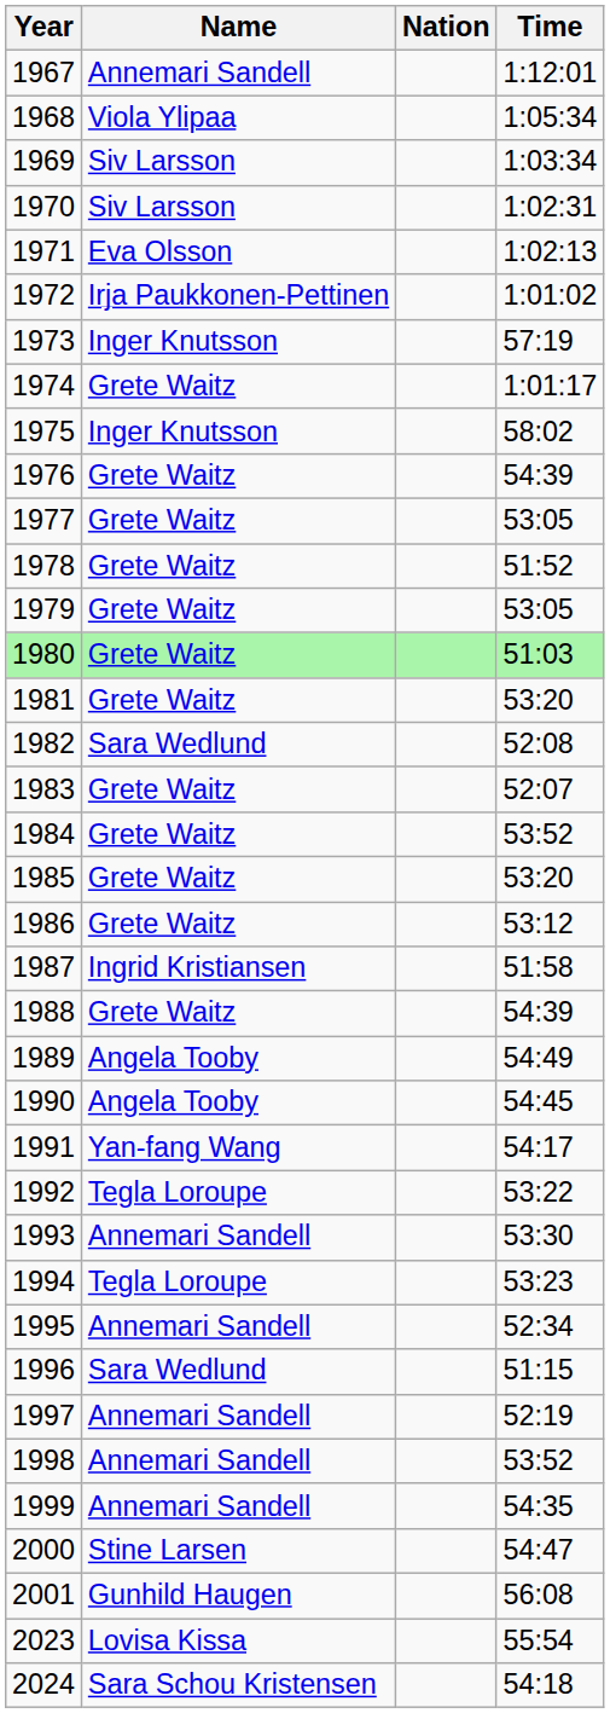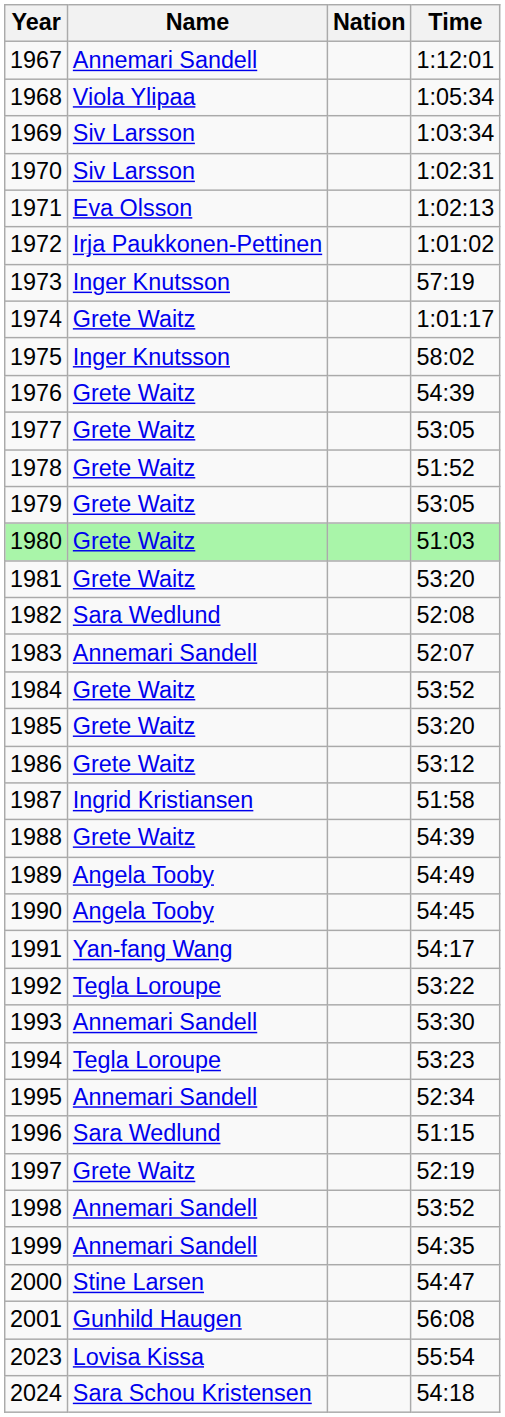 <table class=wikitable>
 <tr>
 <th>Year</th>
 <th>Name</th>
 <th>Nation</th>
 <th>Time</th>
 </tr>
 <tr>
 <td>1967</td>
 <td><a href='#'>Annemari Sandell</a></td>
 <td></td>
 <td>1:12:01</td>
 </tr>
 <tr>
 <td>1968</td>
 <td><a href='#'>Viola Ylipaa</a></td>
 <td></td>
 <td>1:05:34</td>
 </tr>
 <tr>
 <td>1969</td>
 <td><a href='#'>Siv Larsson</a></td>
 <td></td>
 <td>1:03:34</td>
 </tr>
 <tr>
 <td>1970</td>
 <td><a href='#'>Siv Larsson</a></td>
 <td></td>
 <td>1:02:31</td>
 </tr>
 <tr>
 <td>1971</td>
 <td><a href='#'>Eva Olsson</a></td>
 <td></td>
 <td>1:02:13</td>
 </tr>
 <tr>
 <td>1972</td>
 <td><a href='#'>Irja Paukkonen-Pettinen</a></td>
 <td></td>
 <td>1:01:02</td>
 </tr>
 <tr>
 <td>1973</td>
 <td><a href='#'>Inger Knutsson</a></td>
 <td></td>
 <td>57:19</td>
 </tr>
 <tr>
 <td>1974</td>
 <td><a href='#'>Grete Waitz</a></td>
 <td></td>
 <td>1:01:17</td>
 </tr>
 <tr>
 <td>1975</td>
 <td><a href='#'>Inger Knutsson</a></td>
 <td></td>
 <td>58:02</td>
 </tr>
 <tr>
 <td>1976</td>
 <td><a href='#'>Grete Waitz</a></td>
 <td></td>
 <td>54:39</td>
 </tr>
 <tr>
 <td>1977</td>
 <td><a href='#'>Grete Waitz</a></td>
 <td></td>
 <td>53:05</td>
 </tr>
 <tr>
 <td>1978</td>
 <td><a href='#'>Grete Waitz</a></td>
 <td></td>
 <td>51:52</td>
 </tr>
 <tr>
 <td>1979</td>
 <td><a href='#'>Grete Waitz</a></td>
 <td></td>
 <td>53:05</td>
 </tr>
 <tr>
 <td bgcolor=#A9F5A9>1980</td>
 <td bgcolor=#A9F5A9><a href='#'>Grete Waitz</a></td>
 <td bgcolor=#A9F5A9></td>
 <td bgcolor=#A9F5A9>51:03</td>
 </tr>
 <tr>
 <td>1981</td>
 <td><a href='#'>Grete Waitz</a></td>
 <td></td>
 <td>53:20</td>
 </tr>
 <tr>
 <td>1982</td>
 <td><a href='#'>Sara Wedlund</a></td>
 <td></td>
 <td>52:08</td>
 </tr>
 <tr>
 <td>1983</td>
-<td><a href='#'>Grete Waitz</a></td>
+<td><a href='#'>Annemari Sandell</a></td>
 <td></td>
 <td>52:07</td>
 </tr>
 <tr>
 <td>1984</td>
 <td><a href='#'>Grete Waitz</a></td>
 <td></td>
 <td>53:52</td>
 </tr>
 <tr>
 <td>1985</td>
 <td><a href='#'>Grete Waitz</a></td>
 <td></td>
 <td>53:20</td>
 </tr>
 <tr>
 <td>1986</td>
 <td><a href='#'>Grete Waitz</a></td>
 <td></td>
 <td>53:12</td>
 </tr>
 <tr>
 <td>1987</td>
 <td><a href='#'>Ingrid Kristiansen</a></td>
 <td></td>
 <td>51:58</td>
 </tr>
 <tr>
 <td>1988</td>
 <td><a href='#'>Grete Waitz</a></td>
 <td></td>
 <td>54:39</td>
 </tr>
 <tr>
 <td>1989</td>
 <td><a href='#'>Angela Tooby</a></td>
 <td></td>
 <td>54:49</td>
 </tr>
 <tr>
 <td>1990</td>
 <td><a href='#'>Angela Tooby</a></td>
 <td></td>
 <td>54:45</td>
 </tr>
 <tr>
 <td>1991</td>
 <td><a href='#'>Yan-fang Wang</a></td>
 <td></td>
 <td>54:17</td>
 </tr>
 <tr>
 <td>1992</td>
 <td><a href='#'>Tegla Loroupe</a></td>
 <td></td>
 <td>53:22</td>
 </tr>
 <tr>
 <td>1993</td>
 <td><a href='#'>Annemari Sandell</a></td>
 <td></td>
 <td>53:30</td>
 </tr>
 <tr>
 <td>1994</td>
 <td><a href='#'>Tegla Loroupe</a></td>
 <td></td>
 <td>53:23</td>
 </tr>
 <tr>
 <td>1995</td>
 <td><a href='#'>Annemari Sandell</a></td>
 <td></td>
 <td>52:34</td>
 </tr>
 <tr>
 <td>1996</td>
 <td><a href='#'>Sara Wedlund</a></td>
 <td></td>
 <td>51:15</td>
 </tr>
 <tr>
 <td>1997</td>
-<td><a href='#'>Annemari Sandell</a></td>
+<td><a href='#'>Grete Waitz</a></td>
 <td></td>
 <td>52:19</td>
 </tr>
 <tr>
 <td>1998</td>
 <td><a href='#'>Annemari Sandell</a></td>
 <td></td>
 <td>53:52</td>
 </tr>
 <tr>
 <td>1999</td>
 <td><a href='#'>Annemari Sandell</a></td>
 <td></td>
 <td>54:35</td>
 </tr>
 <tr>
 <td>2000</td>
 <td><a href='#'>Stine Larsen</a></td>
 <td></td>
 <td>54:47</td>
 </tr>
 <tr>
 <td>2001</td>
 <td><a href='#'>Gunhild Haugen</a></td>
 <td></td>
 <td>56:08</td>
 </tr>
 <tr>
 <td>2023</td>
 <td><a href='#'>Lovisa Kissa</a></td>
 <td></td>
 <td>55:54</td>
 </tr>
 <tr>
 <td>2024</td>
 <td><a href='#'>Sara Schou Kristensen</a></td>
 <td></td>
 <td>54:18</td>
 </tr>
 </table>
